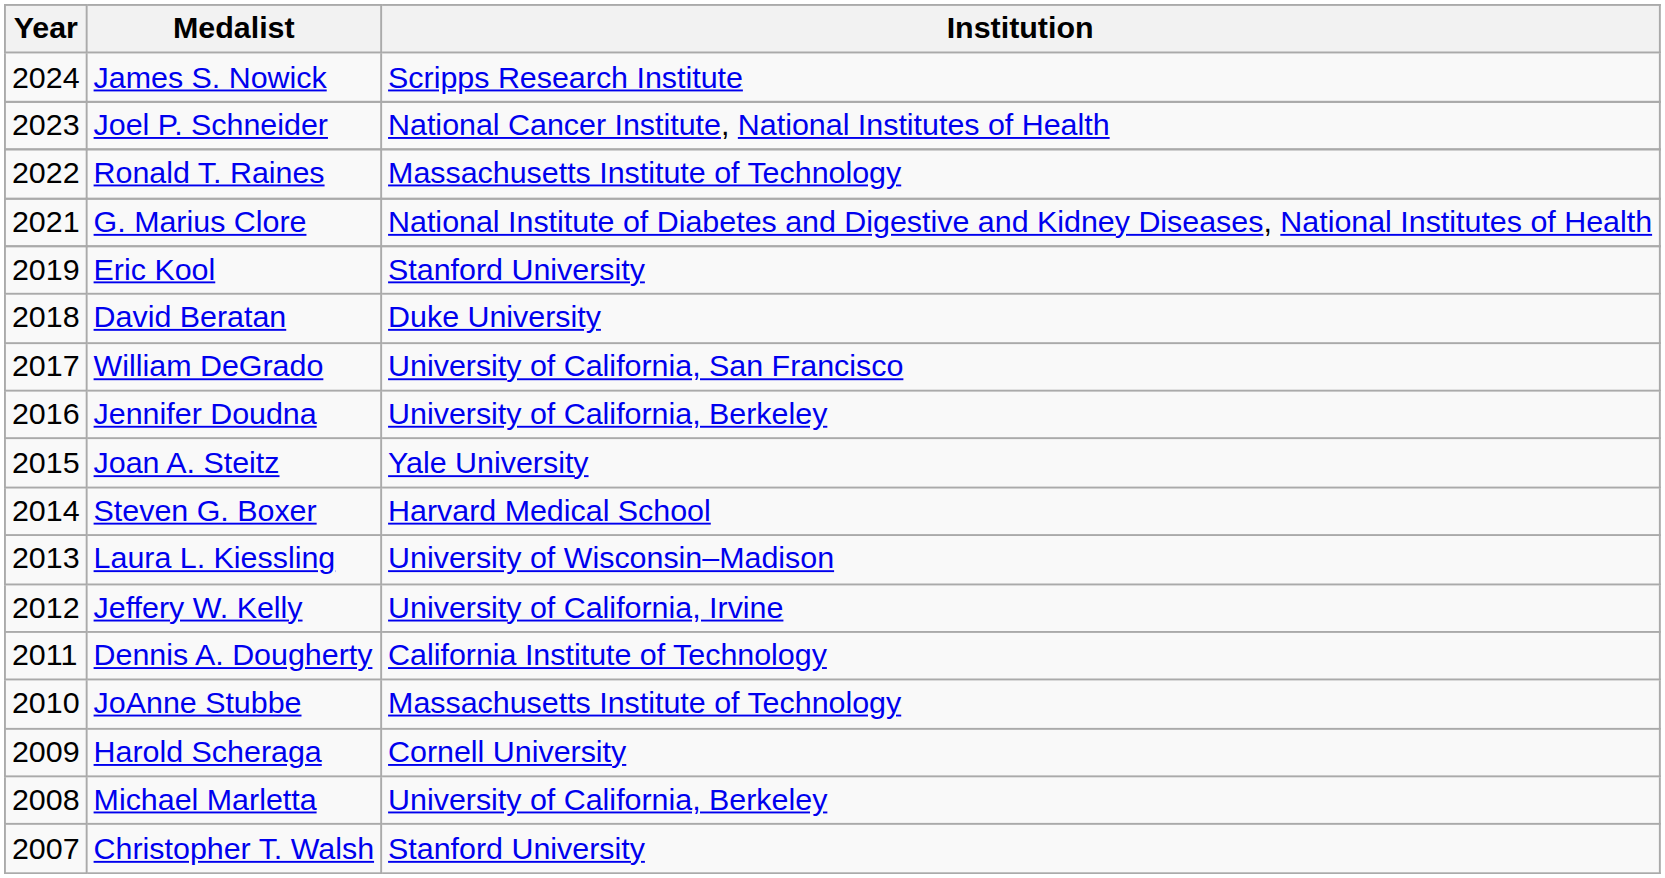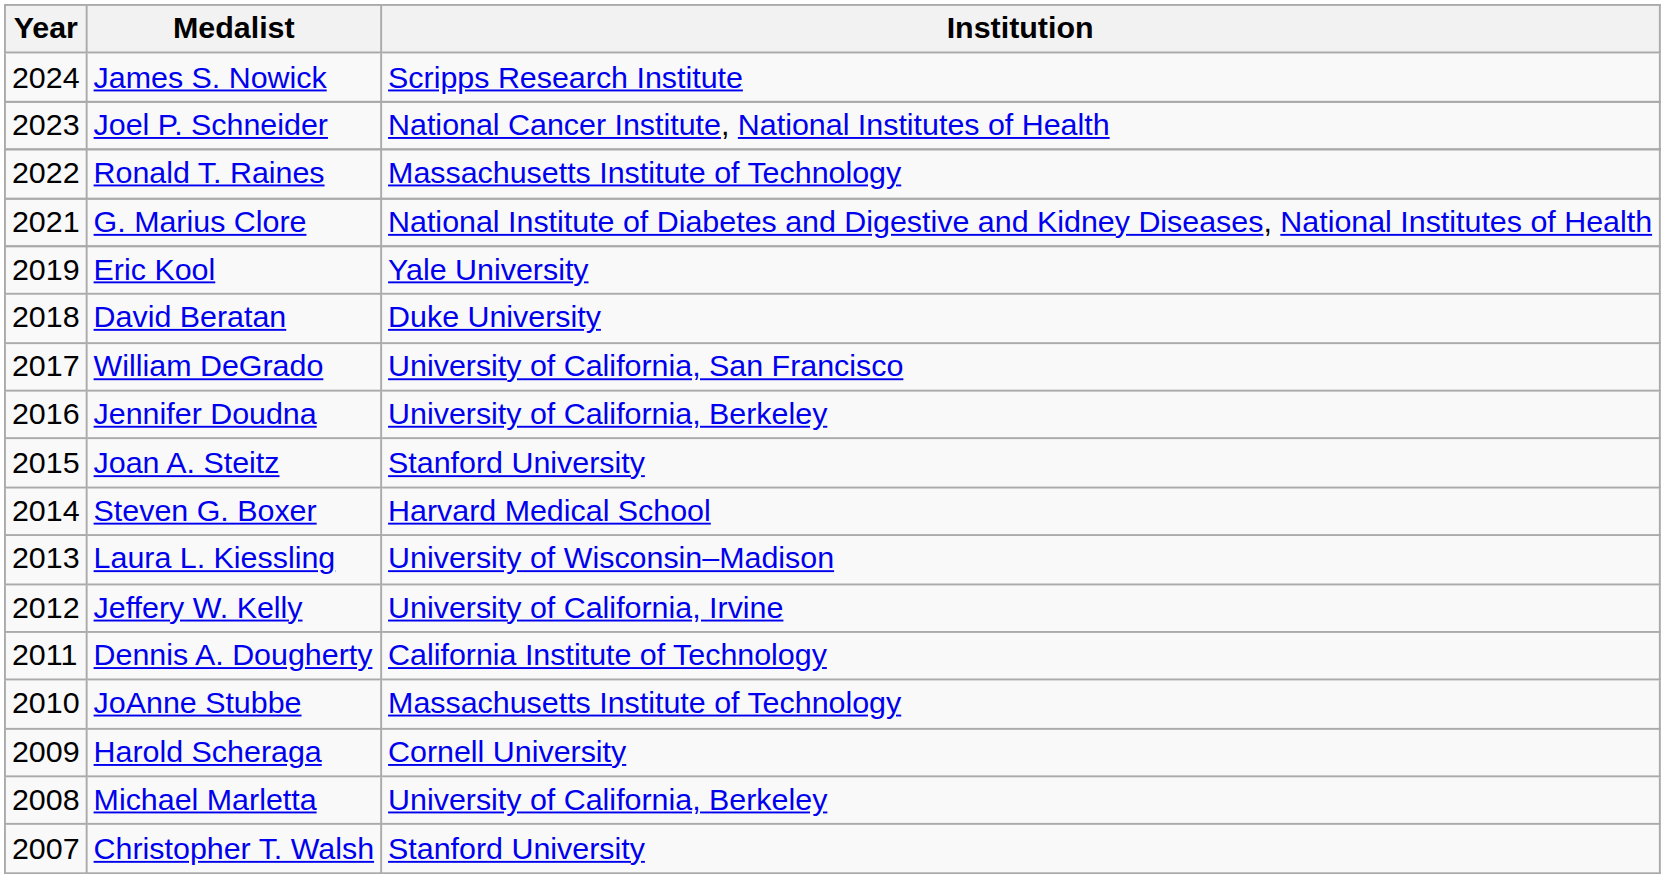 <table class="wikitable">
 <tr>
 <th>Year</th>
 <th>Medalist</th>
 <th>Institution</th>
 </tr>
 <tr>
 <td>2024</td>
 <td><a href='#'>James S. Nowick</a></td>
 <td><a href='#'>Scripps Research Institute</a></td>
 </tr>
 <tr>
 </tr>
 <tr>
 <td>2023</td>
 <td><a href='#'>Joel P. Schneider</a></td>
 <td><a href='#'>National Cancer Institute</a>, <a href='#'>National Institutes of Health</a></td>
 </tr>
 <tr>
 </tr>
 <tr>
 <td>2022</td>
 <td><a href='#'>Ronald T. Raines</a></td>
 <td><a href='#'>Massachusetts Institute of Technology</a></td>
 </tr>
 <tr>
 </tr>
 <tr>
 <td>2021</td>
 <td><a href='#'>G. Marius Clore</a></td>
 <td><a href='#'>National Institute of Diabetes and Digestive and Kidney Diseases</a>, <a href='#'>National Institutes of Health</a></td>
 </tr>
 <tr>
 </tr>
 <tr>
 <td>2019</td>
 <td><a href='#'>Eric Kool</a></td>
-<td><a href='#'>Stanford University</a></td>
+<td><a href='#'>Yale University</a></td>
 </tr>
 <tr>
 <td>2018</td>
 <td><a href='#'>David Beratan</a></td>
 <td><a href='#'>Duke University</a></td>
 </tr>
 <tr>
 <td>2017</td>
 <td><a href='#'>William DeGrado</a></td>
 <td><a href='#'>University of California, San Francisco</a></td>
 </tr>
 <tr>
 <td>2016</td>
 <td><a href='#'>Jennifer Doudna</a></td>
 <td><a href='#'>University of California, Berkeley</a></td>
 </tr>
 <tr>
 <td>2015</td>
 <td><a href='#'>Joan A. Steitz</a></td>
-<td><a href='#'>Yale University</a></td>
+<td><a href='#'>Stanford University</a></td>
 </tr>
 <tr>
 <td>2014</td>
 <td><a href='#'>Steven G. Boxer</a></td>
 <td><a href='#'>Harvard Medical School</a></td>
 </tr>
 <tr>
 <td>2013</td>
 <td><a href='#'>Laura L. Kiessling</a></td>
 <td><a href='#'>University of Wisconsin–Madison</a></td>
 </tr>
 <tr>
 <td>2012</td>
 <td><a href='#'>Jeffery W. Kelly</a></td>
 <td><a href='#'>University of California, Irvine</a></td>
 </tr>
 <tr>
 <td>2011</td>
 <td><a href='#'>Dennis A. Dougherty</a></td>
 <td><a href='#'>California Institute of Technology</a></td>
 </tr>
 <tr>
 <td>2010</td>
 <td><a href='#'>JoAnne Stubbe</a></td>
 <td><a href='#'>Massachusetts Institute of Technology</a></td>
 </tr>
 <tr>
 <td>2009</td>
 <td><a href='#'>Harold Scheraga</a></td>
 <td><a href='#'>Cornell University</a></td>
 </tr>
 <tr>
 <td>2008</td>
 <td><a href='#'>Michael Marletta</a></td>
 <td><a href='#'>University of California, Berkeley</a></td>
 </tr>
 <tr>
 <td>2007</td>
 <td><a href='#'>Christopher T. Walsh</a></td>
 <td><a href='#'>Stanford University</a></td>
 </tr>
 </table>
